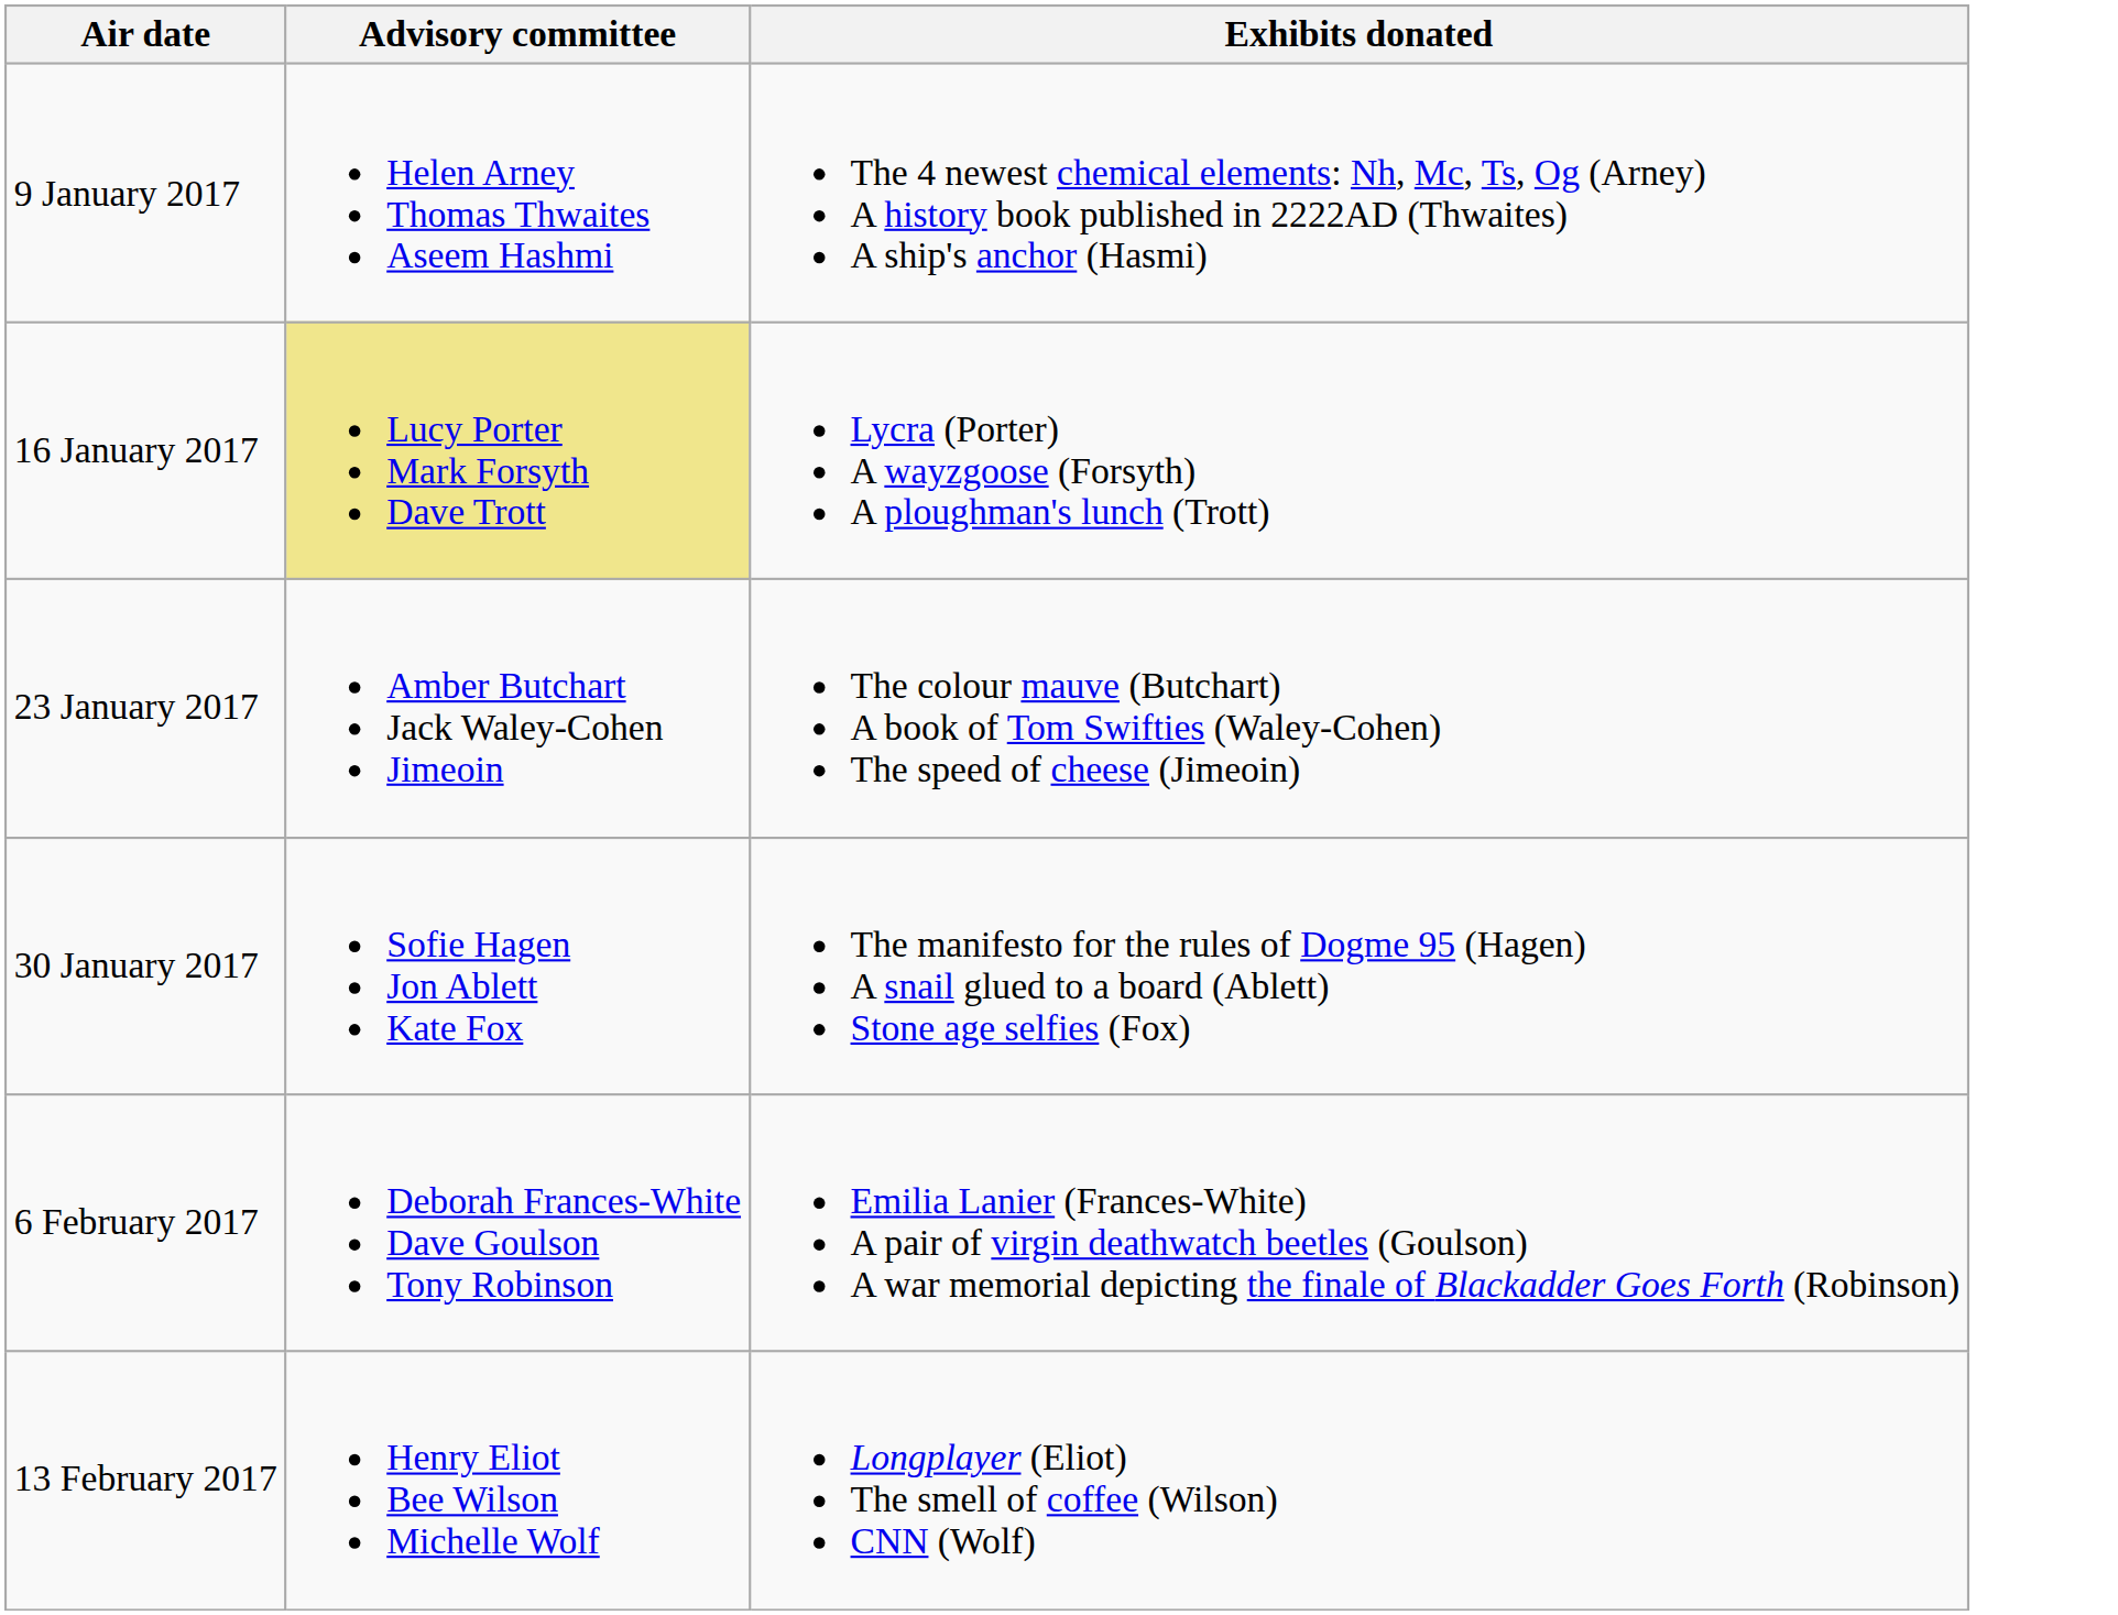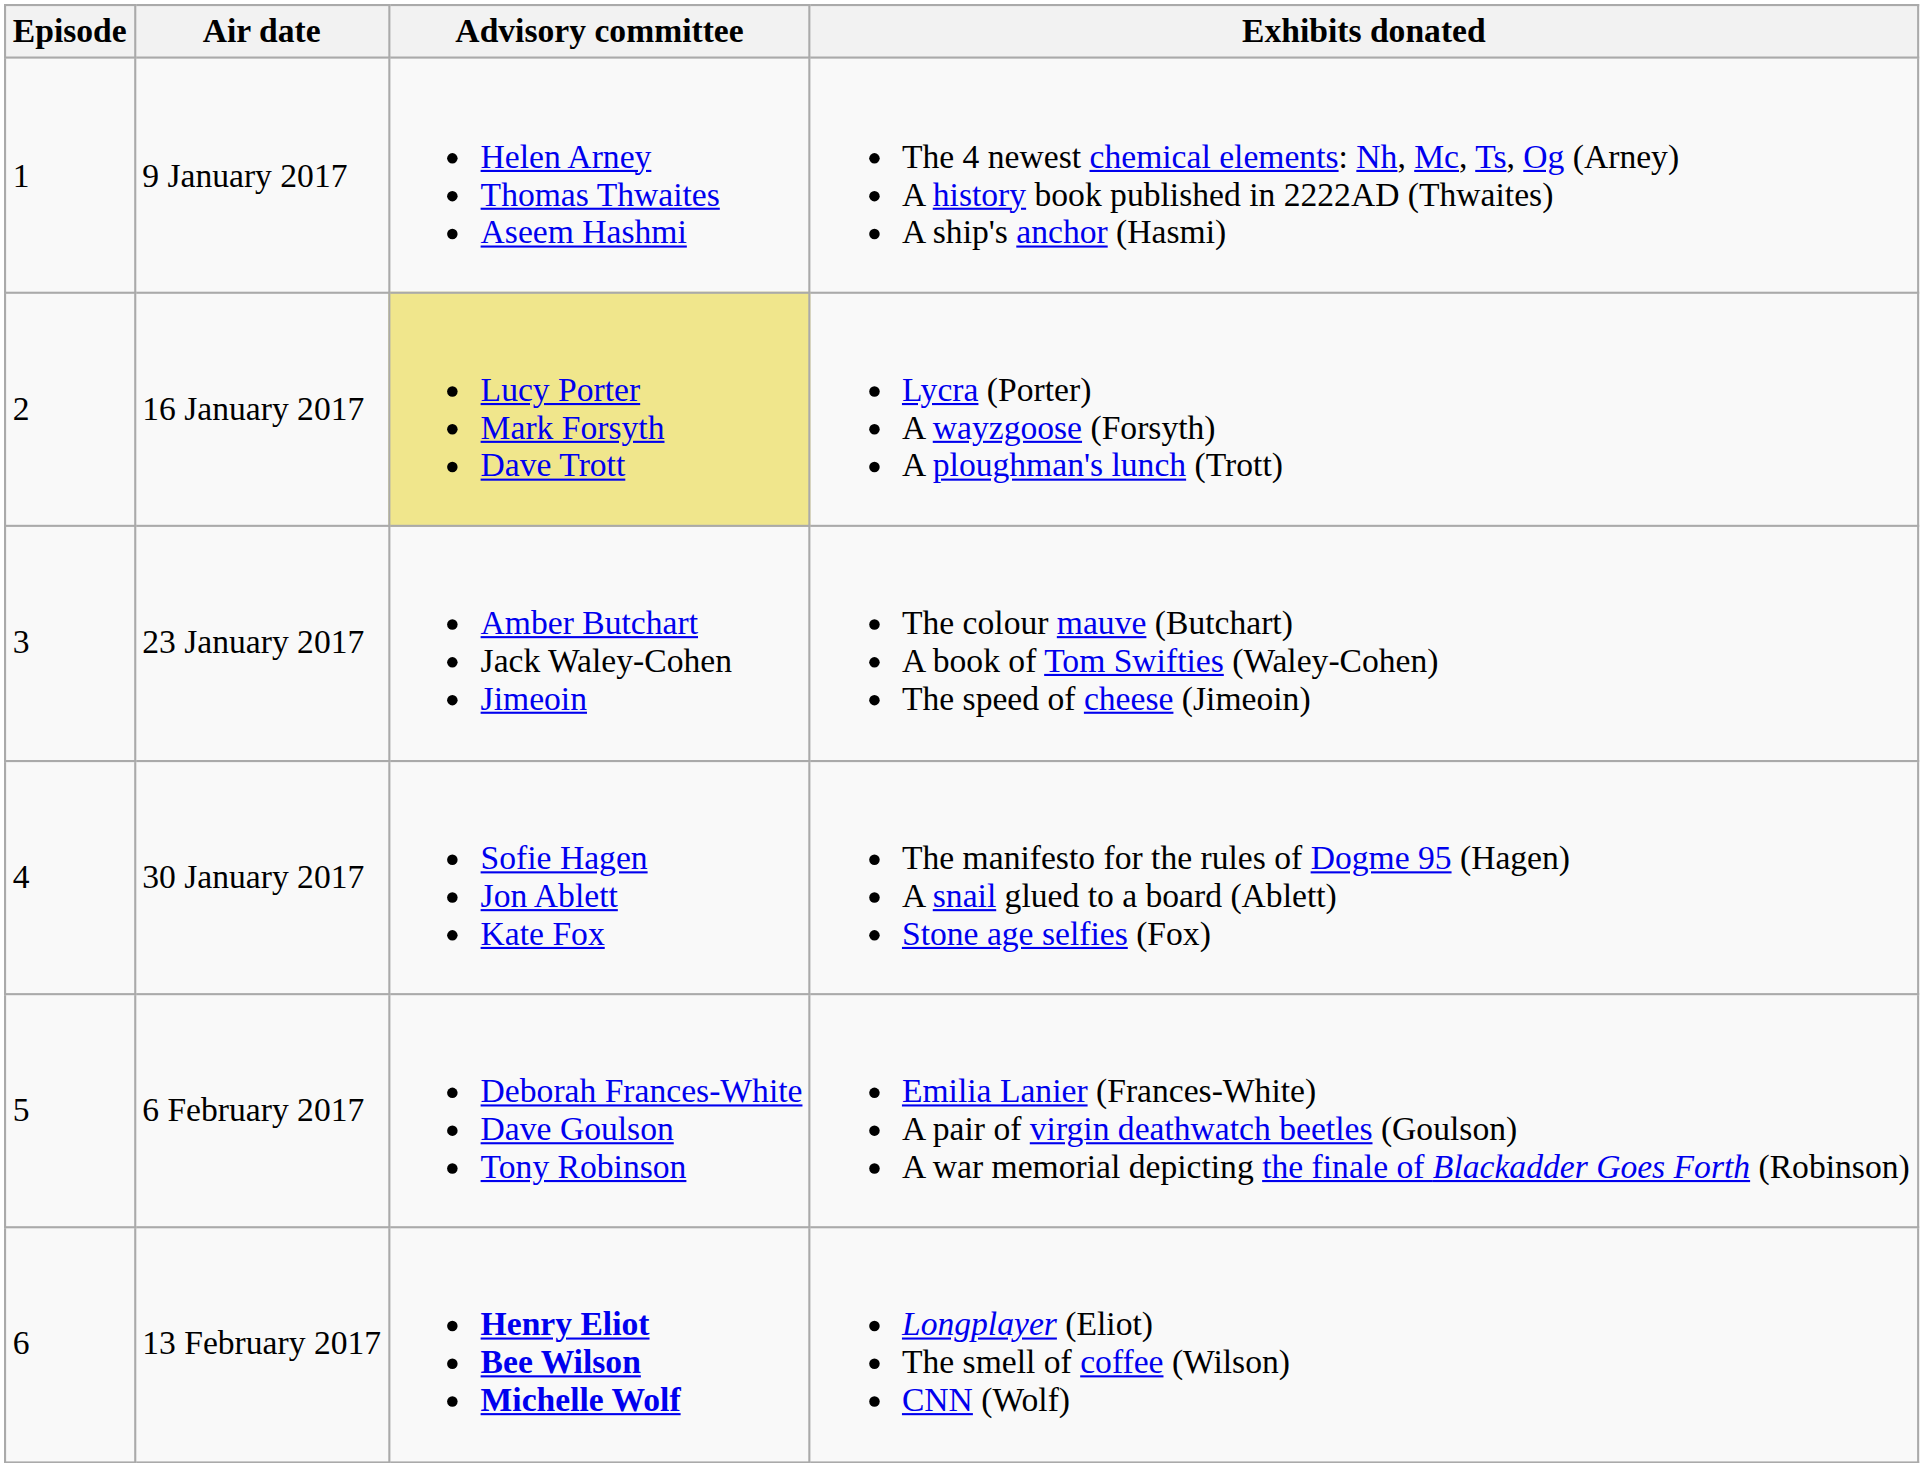 <table class="wikitable">
 <tr>
+<th>Episode</th>
 <th>Air date</th>
 <th>Advisory committee</th>
 <th>Exhibits donated</th>
 </tr>
 <tr>
+<td>1</td>
 <td>9 January 2017</td>
 <td><br><ul><li><a href='#'>Helen Arney</a></li><li><a href='#'>Thomas Thwaites</a></li><li><a href='#'>Aseem Hashmi</a></li></ul></td>
 <td><br><ul><li>The 4 newest <a href='#'>chemical elements</a>: <a href='#'>Nh</a>, <a href='#'>Mc</a>, <a href='#'>Ts</a>, <a href='#'>Og</a> (Arney)</li><li>A <a href='#'>history</a> book published in 2222AD (Thwaites)</li><li>A ship's <a href='#'>anchor</a> (Hasmi)</li></ul></td>
 </tr>
 <tr>
+<td>2</td>
 <td>16 January 2017</td>
 <td style="background: khaki;"><br><ul><li><a href='#'>Lucy Porter</a></li><li><a href='#'>Mark Forsyth</a></li><li><a href='#'>Dave Trott</a></li></ul></td>
 <td><br><ul><li><a href='#'>Lycra</a> (Porter)</li><li>A <a href='#'>wayzgoose</a> (Forsyth)</li><li>A <a href='#'>ploughman's lunch</a> (Trott)</li></ul></td>
 </tr>
 <tr>
+<td>3</td>
 <td>23 January 2017</td>
 <td><br><ul><li><a href='#'>Amber Butchart</a></li><li>Jack Waley-Cohen</li><li><a href='#'>Jimeoin</a></li></ul></td>
 <td><br><ul><li>The colour <a href='#'>mauve</a> (Butchart)</li><li>A book of <a href='#'>Tom Swifties</a> (Waley-Cohen)</li><li>The speed of <a href='#'>cheese</a> (Jimeoin)</li></ul></td>
 </tr>
 <tr>
+<td>4</td>
 <td>30 January 2017</td>
 <td><br><ul><li><a href='#'>Sofie Hagen</a></li><li><a href='#'>Jon Ablett</a></li><li><a href='#'>Kate Fox</a></li></ul></td>
 <td><br><ul><li>The manifesto for the rules of <a href='#'>Dogme 95</a> (Hagen)</li><li>A <a href='#'>snail</a> glued to a board (Ablett)</li><li><a href='#'>Stone age selfies</a> (Fox)</li></ul></td>
 </tr>
 <tr>
+<td>5</td>
 <td>6 February 2017</td>
 <td><br><ul><li><a href='#'>Deborah Frances-White</a></li><li><a href='#'>Dave Goulson</a></li><li><a href='#'>Tony Robinson</a></li></ul></td>
 <td><br><ul><li><a href='#'>Emilia Lanier</a> (Frances-White)</li><li>A pair of <a href='#'>virgin deathwatch beetles</a> (Goulson)</li><li>A war memorial depicting <a href='#'>the finale of <em>Blackadder Goes Forth</em></a> (Robinson)</li></ul></td>
 </tr>
 <tr>
+<td>6</td>
 <td>13 February 2017</td>
-<td><br><ul><li><a href='#'>Henry Eliot</a></li><li><a href='#'>Bee Wilson</a></li><li><a href='#'>Michelle Wolf</a></li></ul></td>
+<td><strong><br><ul><li><a href='#'>Henry Eliot</a></li><li><a href='#'>Bee Wilson</a></li><li><a href='#'>Michelle Wolf</a></li></ul></strong></td>
 <td><br><ul><li><em><a href='#'>Longplayer</a></em> (Eliot)</li><li>The smell of <a href='#'>coffee</a> (Wilson)</li><li><a href='#'>CNN</a> (Wolf)</li></ul></td>
 </tr>
 </table>
